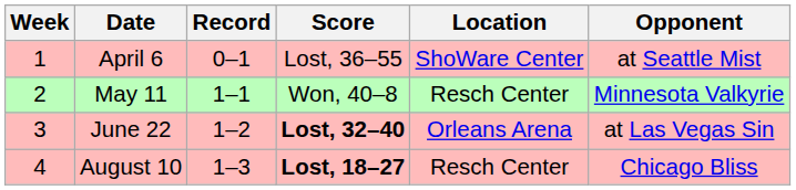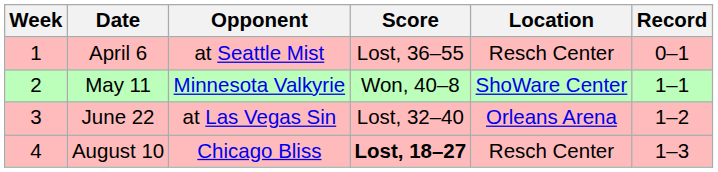 <table class="wikitable" style="text-align:center">
 <tr>
 <th>Week</th>
 <th>Date</th>
-<th>Record</th>
+<th>Opponent</th>
 <th>Score</th>
 <th>Location</th>
-<th>Opponent</th>
+<th>Record</th>
 </tr>
 <tr bgcolor="ffbbbb">
 <td>1</td>
 <td>April 6</td>
+<td>at <a href='#'>Seattle Mist</a></td>
+<td>Lost, 36–55</td>
+<td>Resch Center</td>
 <td>0–1</td>
-<td>Lost, 36–55</td>
-<td><a href='#'>ShoWare Center</a></td>
-<td>at <a href='#'>Seattle Mist</a></td>
 </tr>
 <tr bgcolor="bbffbb">
 <td>2</td>
 <td>May 11</td>
+<td><a href='#'>Minnesota Valkyrie</a></td>
+<td>Won, 40–8</td>
+<td><a href='#'>ShoWare Center</a></td>
 <td>1–1</td>
-<td>Won, 40–8</td>
-<td>Resch Center</td>
-<td><a href='#'>Minnesota Valkyrie</a></td>
 </tr>
 <tr bgcolor="ffbbbb">
 <td>3</td>
 <td>June 22</td>
+<td>at <a href='#'>Las Vegas Sin</a></td>
+<td>Lost, 32–40</td>
+<td><a href='#'>Orleans Arena</a></td>
 <td>1–2</td>
-<td><strong>Lost, 32–40</strong></td>
-<td><a href='#'>Orleans Arena</a></td>
-<td>at <a href='#'>Las Vegas Sin</a></td>
 </tr>
 <tr bgcolor="ffbbbb">
 <td>4</td>
 <td>August 10</td>
-<td>1–3</td>
+<td><a href='#'>Chicago Bliss</a></td>
 <td><strong>Lost, 18–27</strong></td>
 <td>Resch Center</td>
-<td><a href='#'>Chicago Bliss</a></td>
+<td>1–3</td>
 </tr>
 </table>
